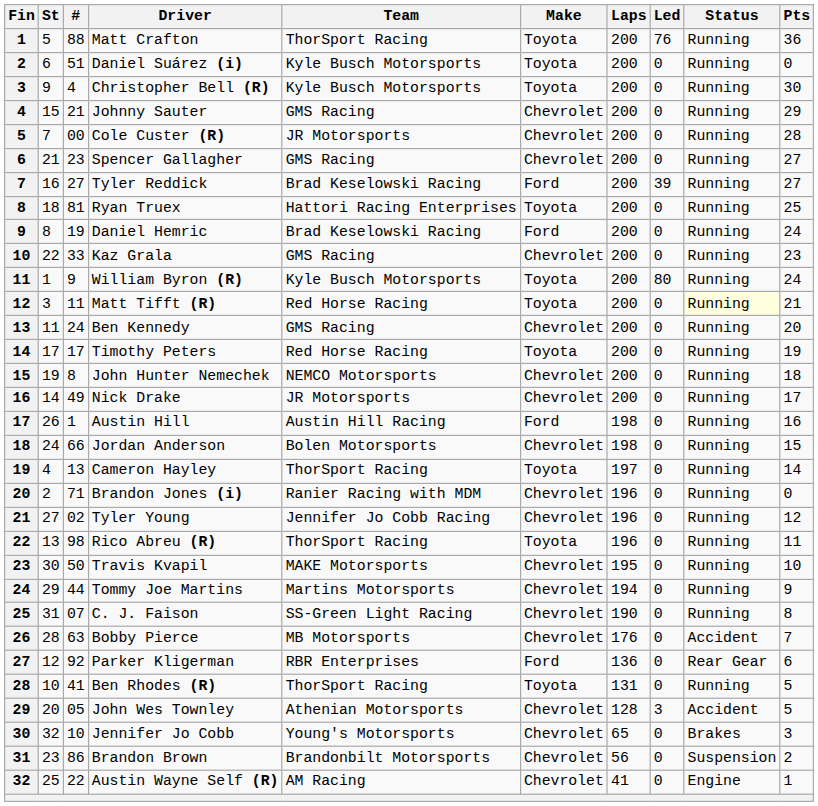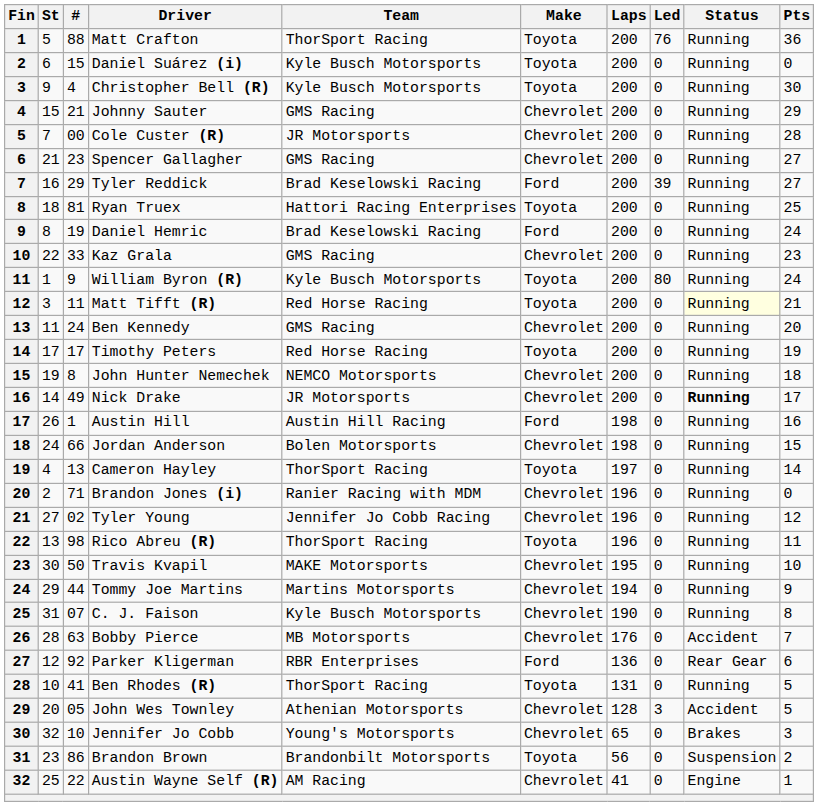 <table class="wikitable" style="font-size:95%">
 <tr>
 <th>Fin</th>
 <th>St</th>
 <th>#</th>
 <th>Driver</th>
 <th>Team</th>
 <th>Make</th>
 <th>Laps</th>
 <th>Led</th>
 <th>Status</th>
 <th>Pts</th>
 </tr>
 <tr>
 <th>1</th>
 <td>5</td>
 <td>88</td>
 <td>Matt Crafton</td>
 <td>ThorSport Racing</td>
 <td>Toyota</td>
 <td>200</td>
 <td>76</td>
 <td>Running</td>
 <td>36</td>
 </tr>
 <tr>
 <th>2</th>
 <td>6</td>
-<td>51</td>
+<td>15</td>
 <td>Daniel Suárez <strong>(i)</strong></td>
 <td>Kyle Busch Motorsports</td>
 <td>Toyota</td>
 <td>200</td>
 <td>0</td>
 <td>Running</td>
 <td>0</td>
 </tr>
 <tr>
 <th>3</th>
 <td>9</td>
 <td>4</td>
 <td>Christopher Bell <strong>(R)</strong></td>
 <td>Kyle Busch Motorsports</td>
 <td>Toyota</td>
 <td>200</td>
 <td>0</td>
 <td>Running</td>
 <td>30</td>
 </tr>
 <tr>
 <th>4</th>
 <td>15</td>
 <td>21</td>
 <td>Johnny Sauter</td>
 <td>GMS Racing</td>
 <td>Chevrolet</td>
 <td>200</td>
 <td>0</td>
 <td>Running</td>
 <td>29</td>
 </tr>
 <tr>
 <th>5</th>
 <td>7</td>
 <td>00</td>
 <td>Cole Custer <strong>(R)</strong></td>
 <td>JR Motorsports</td>
 <td>Chevrolet</td>
 <td>200</td>
 <td>0</td>
 <td>Running</td>
 <td>28</td>
 </tr>
 <tr>
 <th>6</th>
 <td>21</td>
 <td>23</td>
 <td>Spencer Gallagher</td>
 <td>GMS Racing</td>
 <td>Chevrolet</td>
 <td>200</td>
 <td>0</td>
 <td>Running</td>
 <td>27</td>
 </tr>
 <tr>
 <th>7</th>
 <td>16</td>
-<td>27</td>
+<td>29</td>
 <td>Tyler Reddick</td>
 <td>Brad Keselowski Racing</td>
 <td>Ford</td>
 <td>200</td>
 <td>39</td>
 <td>Running</td>
 <td>27</td>
 </tr>
 <tr>
 <th>8</th>
 <td>18</td>
 <td>81</td>
 <td>Ryan Truex</td>
 <td>Hattori Racing Enterprises</td>
 <td>Toyota</td>
 <td>200</td>
 <td>0</td>
 <td>Running</td>
 <td>25</td>
 </tr>
 <tr>
 <th>9</th>
 <td>8</td>
 <td>19</td>
 <td>Daniel Hemric</td>
 <td>Brad Keselowski Racing</td>
 <td>Ford</td>
 <td>200</td>
 <td>0</td>
 <td>Running</td>
 <td>24</td>
 </tr>
 <tr>
 <th>10</th>
 <td>22</td>
 <td>33</td>
 <td>Kaz Grala</td>
 <td>GMS Racing</td>
 <td>Chevrolet</td>
 <td>200</td>
 <td>0</td>
 <td>Running</td>
 <td>23</td>
 </tr>
 <tr>
 <th>11</th>
 <td>1</td>
 <td>9</td>
 <td>William Byron <strong>(R)</strong></td>
 <td>Kyle Busch Motorsports</td>
 <td>Toyota</td>
 <td>200</td>
 <td>80</td>
 <td>Running</td>
 <td>24</td>
 </tr>
 <tr>
 <th>12</th>
 <td>3</td>
 <td>11</td>
 <td>Matt Tifft <strong>(R)</strong></td>
 <td>Red Horse Racing</td>
 <td>Toyota</td>
 <td>200</td>
 <td>0</td>
 <td style="background: lightyellow;">Running</td>
 <td>21</td>
 </tr>
 <tr>
 <th>13</th>
 <td>11</td>
 <td>24</td>
 <td>Ben Kennedy</td>
 <td>GMS Racing</td>
 <td>Chevrolet</td>
 <td>200</td>
 <td>0</td>
 <td>Running</td>
 <td>20</td>
 </tr>
 <tr>
 <th>14</th>
 <td>17</td>
 <td>17</td>
 <td>Timothy Peters</td>
 <td>Red Horse Racing</td>
 <td>Toyota</td>
 <td>200</td>
 <td>0</td>
 <td>Running</td>
 <td>19</td>
 </tr>
 <tr>
 <th>15</th>
 <td>19</td>
 <td>8</td>
 <td>John Hunter Nemechek</td>
 <td>NEMCO Motorsports</td>
 <td>Chevrolet</td>
 <td>200</td>
 <td>0</td>
 <td>Running</td>
 <td>18</td>
 </tr>
 <tr>
 <th>16</th>
 <td>14</td>
 <td>49</td>
 <td>Nick Drake</td>
 <td>JR Motorsports</td>
 <td>Chevrolet</td>
 <td>200</td>
 <td>0</td>
-<td>Running</td>
+<td><strong>Running</strong></td>
 <td>17</td>
 </tr>
 <tr>
 <th>17</th>
 <td>26</td>
 <td>1</td>
 <td>Austin Hill</td>
 <td>Austin Hill Racing</td>
 <td>Ford</td>
 <td>198</td>
 <td>0</td>
 <td>Running</td>
 <td>16</td>
 </tr>
 <tr>
 <th>18</th>
 <td>24</td>
 <td>66</td>
 <td>Jordan Anderson</td>
 <td>Bolen Motorsports</td>
 <td>Chevrolet</td>
 <td>198</td>
 <td>0</td>
 <td>Running</td>
 <td>15</td>
 </tr>
 <tr>
 <th>19</th>
 <td>4</td>
 <td>13</td>
 <td>Cameron Hayley</td>
 <td>ThorSport Racing</td>
 <td>Toyota</td>
 <td>197</td>
 <td>0</td>
 <td>Running</td>
 <td>14</td>
 </tr>
 <tr>
 <th>20</th>
 <td>2</td>
 <td>71</td>
 <td>Brandon Jones <strong>(i)</strong></td>
 <td>Ranier Racing with MDM</td>
 <td>Chevrolet</td>
 <td>196</td>
 <td>0</td>
 <td>Running</td>
 <td>0</td>
 </tr>
 <tr>
 <th>21</th>
 <td>27</td>
 <td>02</td>
 <td>Tyler Young</td>
 <td>Jennifer Jo Cobb Racing</td>
 <td>Chevrolet</td>
 <td>196</td>
 <td>0</td>
 <td>Running</td>
 <td>12</td>
 </tr>
 <tr>
 <th>22</th>
 <td>13</td>
 <td>98</td>
 <td>Rico Abreu <strong>(R)</strong></td>
 <td>ThorSport Racing</td>
 <td>Toyota</td>
 <td>196</td>
 <td>0</td>
 <td>Running</td>
 <td>11</td>
 </tr>
 <tr>
 <th>23</th>
 <td>30</td>
 <td>50</td>
 <td>Travis Kvapil</td>
 <td>MAKE Motorsports</td>
 <td>Chevrolet</td>
 <td>195</td>
 <td>0</td>
 <td>Running</td>
 <td>10</td>
 </tr>
 <tr>
 <th>24</th>
 <td>29</td>
 <td>44</td>
 <td>Tommy Joe Martins</td>
 <td>Martins Motorsports</td>
 <td>Chevrolet</td>
 <td>194</td>
 <td>0</td>
 <td>Running</td>
 <td>9</td>
 </tr>
 <tr>
 <th>25</th>
 <td>31</td>
 <td>07</td>
 <td>C. J. Faison</td>
-<td>SS-Green Light Racing</td>
+<td>Kyle Busch Motorsports</td>
 <td>Chevrolet</td>
 <td>190</td>
 <td>0</td>
 <td>Running</td>
 <td>8</td>
 </tr>
 <tr>
 <th>26</th>
 <td>28</td>
 <td>63</td>
 <td>Bobby Pierce</td>
 <td>MB Motorsports</td>
 <td>Chevrolet</td>
 <td>176</td>
 <td>0</td>
 <td>Accident</td>
 <td>7</td>
 </tr>
 <tr>
 <th>27</th>
 <td>12</td>
 <td>92</td>
 <td>Parker Kligerman</td>
 <td>RBR Enterprises</td>
 <td>Ford</td>
 <td>136</td>
 <td>0</td>
 <td>Rear Gear</td>
 <td>6</td>
 </tr>
 <tr>
 <th>28</th>
 <td>10</td>
 <td>41</td>
 <td>Ben Rhodes <strong>(R)</strong></td>
 <td>ThorSport Racing</td>
 <td>Toyota</td>
 <td>131</td>
 <td>0</td>
 <td>Running</td>
 <td>5</td>
 </tr>
 <tr>
 <th>29</th>
 <td>20</td>
 <td>05</td>
 <td>John Wes Townley</td>
 <td>Athenian Motorsports</td>
 <td>Chevrolet</td>
 <td>128</td>
 <td>3</td>
 <td>Accident</td>
 <td>5</td>
 </tr>
 <tr>
 <th>30</th>
 <td>32</td>
 <td>10</td>
 <td>Jennifer Jo Cobb</td>
 <td>Young's Motorsports</td>
 <td>Chevrolet</td>
 <td>65</td>
 <td>0</td>
 <td>Brakes</td>
 <td>3</td>
 </tr>
 <tr>
 <th>31</th>
 <td>23</td>
 <td>86</td>
 <td>Brandon Brown</td>
 <td>Brandonbilt Motorsports</td>
-<td>Chevrolet</td>
+<td>Toyota</td>
 <td>56</td>
 <td>0</td>
 <td>Suspension</td>
 <td>2</td>
 </tr>
 <tr>
 <th>32</th>
 <td>25</td>
 <td>22</td>
 <td>Austin Wayne Self <strong>(R)</strong></td>
 <td>AM Racing</td>
 <td>Chevrolet</td>
 <td>41</td>
 <td>0</td>
 <td>Engine</td>
 <td>1</td>
 </tr>
 <tr>
 <th colspan="10"></th>
 </tr>
 </table>
